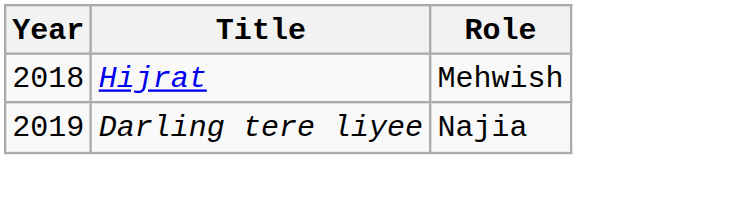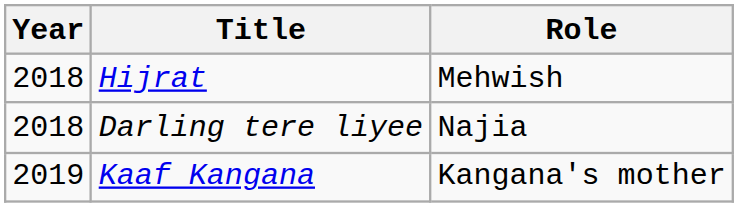 <table class="wikitable sortable plainrowheaders">
 <tr style="text-align:center;">
 <th scope="col">Year</th>
 <th scope="col">Title</th>
 <th scope="col">Role</th>
 </tr>
 <tr>
 <td>2018</td>
 <td><em><a href='#'>Hijrat</a></em></td>
 <td>Mehwish</td>
 </tr>
 <tr>
-<td>2019</td>
+<td>2018</td>
 <td><em>Darling tere liyee</em></td>
 <td>Najia</td>
 </tr>
+<tr>
+<td>2019</td>
+<td><em><a href='#'>Kaaf Kangana</a></em></td>
+<td>Kangana's mother</td>
+</tr>
 </table>
